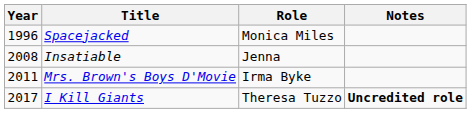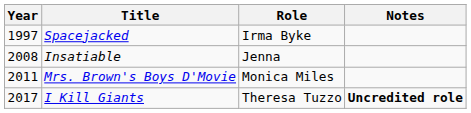 <table class="wikitable">
 <tr>
 <th>Year</th>
 <th>Title</th>
 <th>Role</th>
 <th>Notes</th>
 </tr>
 <tr>
-<td>1996</td>
+<td>1997</td>
 <td><em><a href='#'>Spacejacked</a></em></td>
-<td>Monica Miles</td>
+<td>Irma Byke</td>
 <td></td>
 </tr>
 <tr>
 <td>2008</td>
 <td><em>Insatiable</em></td>
 <td>Jenna</td>
 <td></td>
 </tr>
 <tr>
 <td>2011</td>
 <td><em><a href='#'>Mrs. Brown's Boys D'Movie</a></em></td>
-<td>Irma Byke</td>
+<td>Monica Miles</td>
 <td></td>
 </tr>
 <tr>
 <td>2017</td>
 <td><a href='#'><em>I Kill Giants</em></a></td>
 <td>Theresa Tuzzo</td>
 <td><strong>Uncredited role</strong></td>
 </tr>
 </table>
